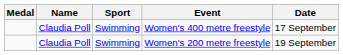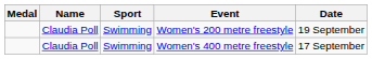 <table class="wikitable sortable" style="font-size:95%">
 <tr>
 <th>Medal</th>
 <th>Name</th>
 <th>Sport</th>
 <th>Event</th>
 <th>Date</th>
 </tr>
 <tr>
 <td></td>
 <td><a href='#'>Claudia Poll</a></td>
 <td><a href='#'>Swimming</a></td>
-<td><a href='#'>Women's 400 metre freestyle</a></td>
-<td>17 September</td>
+<td><a href='#'>Women's 200 metre freestyle</a></td>
+<td>19 September</td>
 </tr>
 <tr>
 <td></td>
 <td><a href='#'>Claudia Poll</a></td>
 <td><a href='#'>Swimming</a></td>
-<td><a href='#'>Women's 200 metre freestyle</a></td>
-<td>19 September</td>
+<td><a href='#'>Women's 400 metre freestyle</a></td>
+<td>17 September</td>
 </tr>
 </table>
